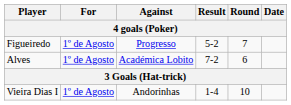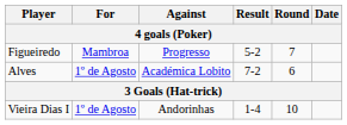 <table class="wikitable" style="text-align:center">
 <tr>
 <th>Player</th>
 <th>For</th>
 <th>Against</th>
 <th>Result</th>
 <th>Round</th>
 <th>Date</th>
 </tr>
 <tr>
 <th colspan=6>4 goals (Poker)</th>
 </tr>
 <tr>
 <td align="left"> Figueiredo</td>
-<td><a href='#'>1º de Agosto</a></td>
+<td><a href='#'>Mambroa</a></td>
 <td><a href='#'>Progresso</a></td>
 <td>5-2</td>
 <td>7</td>
 <td></td>
 </tr>
 <tr>
 <td align="left"> Alves</td>
 <td><a href='#'>1º de Agosto</a></td>
 <td><a href='#'>Académica Lobito</a></td>
 <td>7-2</td>
 <td>6</td>
 <td></td>
 </tr>
 <tr>
 <th colspan=6>3 Goals (Hat-trick)</th>
 </tr>
 <tr>
 <td align="left"> Vieira Dias I</td>
 <td><a href='#'>1º de Agosto</a></td>
 <td>Andorinhas</td>
 <td>1-4</td>
 <td>10</td>
 <td></td>
 </tr>
 </table>
